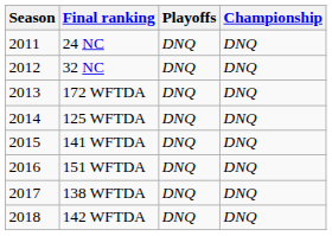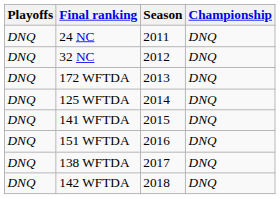 <table class="wikitable sortable">
 <tr>
+<th>Playoffs</th>
+<th><a href='#'>Final ranking</a></th>
 <th>Season</th>
-<th><a href='#'>Final ranking</a></th>
-<th>Playoffs</th>
 <th><a href='#'>Championship</a></th>
 </tr>
 <tr>
+<td><em>DNQ</em></td>
+<td>24 <a href='#'>NC</a></td>
 <td>2011</td>
-<td>24 <a href='#'>NC</a></td>
-<td><em>DNQ</em></td>
 <td><em>DNQ</em></td>
 </tr>
 <tr>
+<td><em>DNQ</em></td>
+<td>32 <a href='#'>NC</a></td>
 <td>2012</td>
-<td>32 <a href='#'>NC</a></td>
-<td><em>DNQ</em></td>
 <td><em>DNQ</em></td>
 </tr>
 <tr>
+<td><em>DNQ</em></td>
+<td>172 WFTDA</td>
 <td>2013</td>
-<td>172 WFTDA</td>
-<td><em>DNQ</em></td>
 <td><em>DNQ</em></td>
 </tr>
 <tr>
+<td><em>DNQ</em></td>
+<td>125 WFTDA</td>
 <td>2014</td>
-<td>125 WFTDA</td>
-<td><em>DNQ</em></td>
 <td><em>DNQ</em></td>
 </tr>
 <tr>
+<td><em>DNQ</em></td>
+<td>141 WFTDA</td>
 <td>2015</td>
-<td>141 WFTDA</td>
-<td><em>DNQ</em></td>
 <td><em>DNQ</em></td>
 </tr>
 <tr>
+<td><em>DNQ</em></td>
+<td>151 WFTDA</td>
 <td>2016</td>
-<td>151 WFTDA</td>
-<td><em>DNQ</em></td>
 <td><em>DNQ</em></td>
 </tr>
 <tr>
+<td><em>DNQ</em></td>
+<td>138 WFTDA</td>
 <td>2017</td>
-<td>138 WFTDA</td>
-<td><em>DNQ</em></td>
 <td><em>DNQ</em></td>
 </tr>
 <tr>
+<td><em>DNQ</em></td>
+<td>142 WFTDA</td>
 <td>2018</td>
-<td>142 WFTDA</td>
-<td><em>DNQ</em></td>
 <td><em>DNQ</em></td>
 </tr>
 </table>
